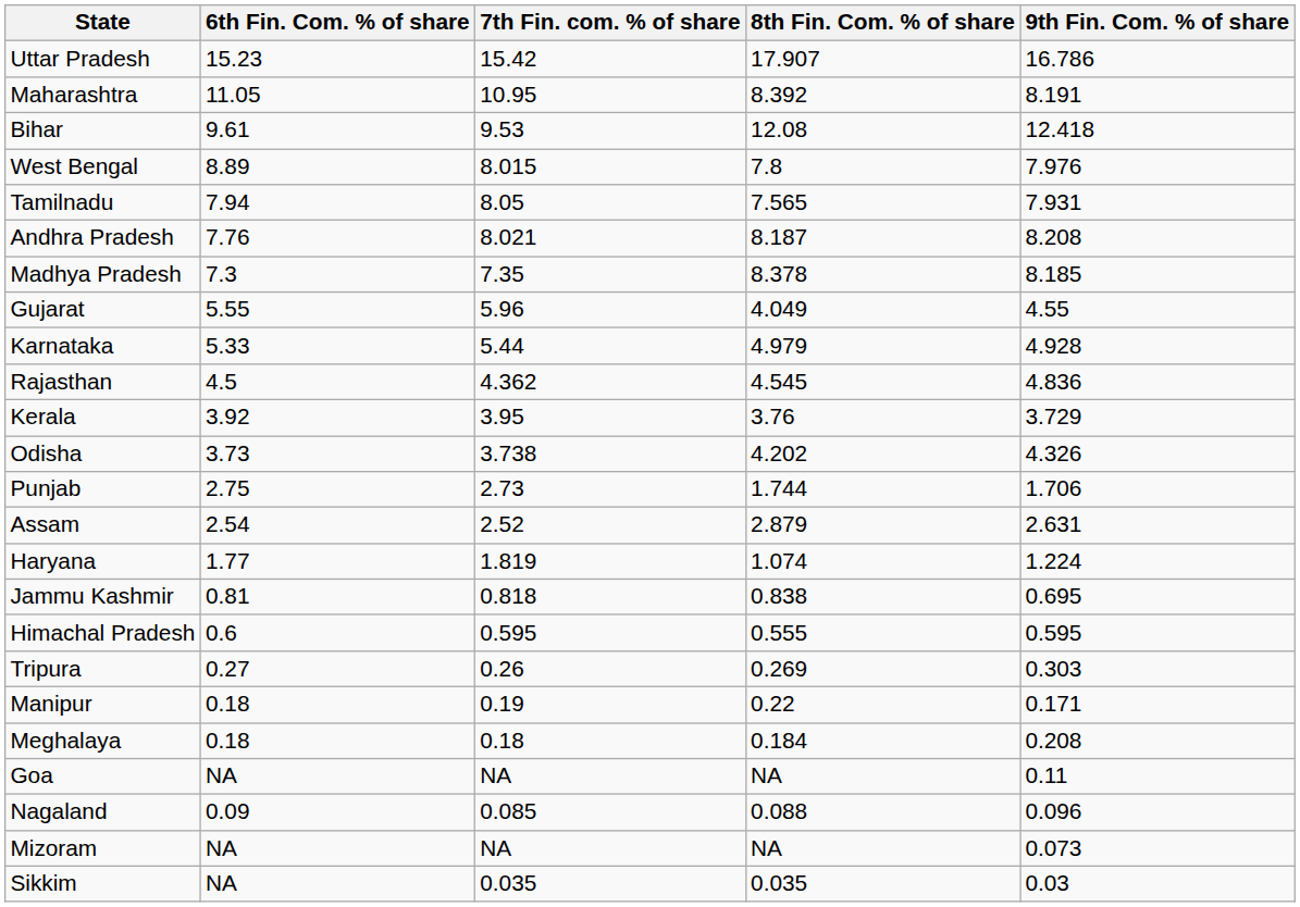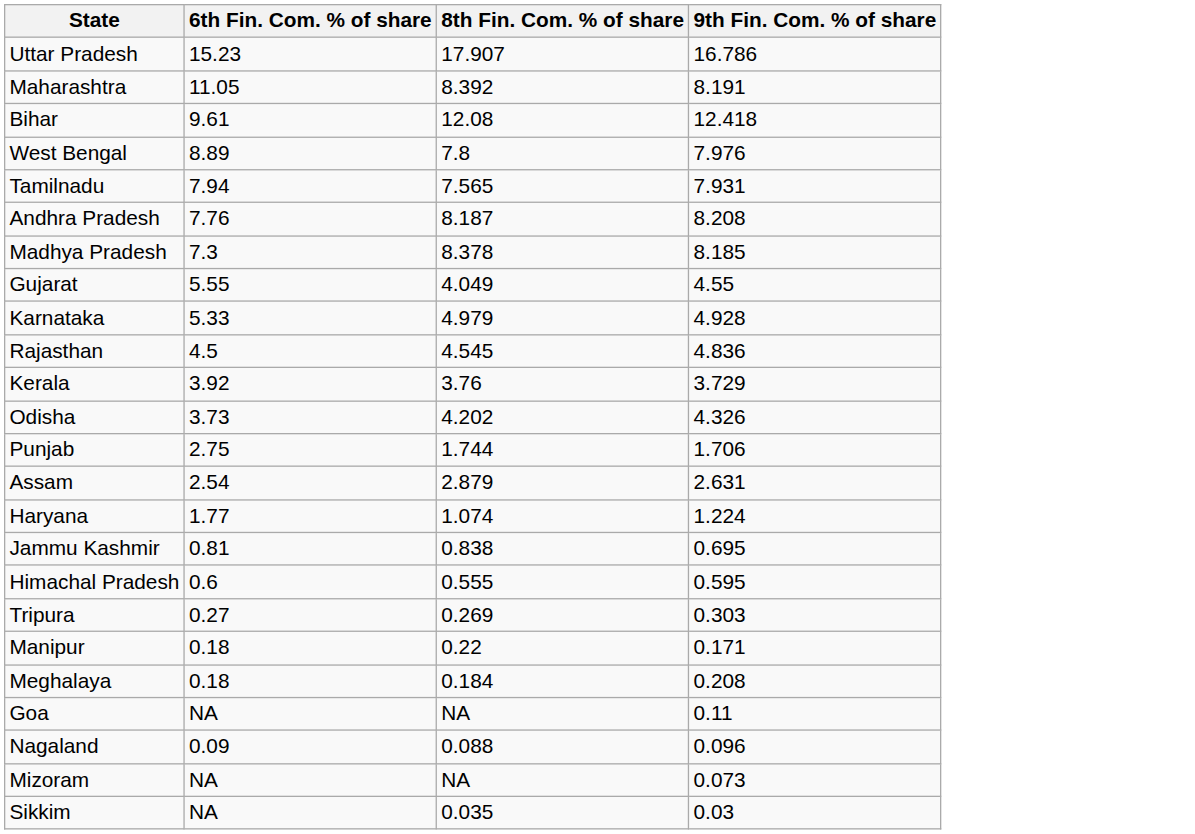 <table class="wikitable sortable">
 <tr>
 <th>State</th>
 <th>6th Fin. Com. % of share</th>
-<th>7th Fin. com. % of share</th>
 <th>8th Fin. Com. % of share</th>
 <th>9th Fin. Com. % of share</th>
 </tr>
 <tr>
 <td>Uttar Pradesh</td>
 <td>15.23</td>
-<td>15.42</td>
 <td>17.907</td>
 <td>16.786</td>
 </tr>
 <tr>
 <td>Maharashtra</td>
 <td>11.05</td>
-<td>10.95</td>
 <td>8.392</td>
 <td>8.191</td>
 </tr>
 <tr>
 <td>Bihar</td>
 <td>9.61</td>
-<td>9.53</td>
 <td>12.08</td>
 <td>12.418</td>
 </tr>
 <tr>
 <td>West Bengal</td>
 <td>8.89</td>
-<td>8.015</td>
 <td>7.8</td>
 <td>7.976</td>
 </tr>
 <tr>
 <td>Tamilnadu</td>
 <td>7.94</td>
-<td>8.05</td>
 <td>7.565</td>
 <td>7.931</td>
 </tr>
 <tr>
 <td>Andhra Pradesh</td>
 <td>7.76</td>
-<td>8.021</td>
 <td>8.187</td>
 <td>8.208</td>
 </tr>
 <tr>
 <td>Madhya Pradesh</td>
 <td>7.3</td>
-<td>7.35</td>
 <td>8.378</td>
 <td>8.185</td>
 </tr>
 <tr>
 <td>Gujarat</td>
 <td>5.55</td>
-<td>5.96</td>
 <td>4.049</td>
 <td>4.55</td>
 </tr>
 <tr>
 <td>Karnataka</td>
 <td>5.33</td>
-<td>5.44</td>
 <td>4.979</td>
 <td>4.928</td>
 </tr>
 <tr>
 <td>Rajasthan</td>
 <td>4.5</td>
-<td>4.362</td>
 <td>4.545</td>
 <td>4.836</td>
 </tr>
 <tr>
 <td>Kerala</td>
 <td>3.92</td>
-<td>3.95</td>
 <td>3.76</td>
 <td>3.729</td>
 </tr>
 <tr>
 <td>Odisha</td>
 <td>3.73</td>
-<td>3.738</td>
 <td>4.202</td>
 <td>4.326</td>
 </tr>
 <tr>
 <td>Punjab</td>
 <td>2.75</td>
-<td>2.73</td>
 <td>1.744</td>
 <td>1.706</td>
 </tr>
 <tr>
 <td>Assam</td>
 <td>2.54</td>
-<td>2.52</td>
 <td>2.879</td>
 <td>2.631</td>
 </tr>
 <tr>
 <td>Haryana</td>
 <td>1.77</td>
-<td>1.819</td>
 <td>1.074</td>
 <td>1.224</td>
 </tr>
 <tr>
 <td>Jammu Kashmir</td>
 <td>0.81</td>
-<td>0.818</td>
 <td>0.838</td>
 <td>0.695</td>
 </tr>
 <tr>
 <td>Himachal Pradesh</td>
 <td>0.6</td>
-<td>0.595</td>
 <td>0.555</td>
 <td>0.595</td>
 </tr>
 <tr>
 <td>Tripura</td>
 <td>0.27</td>
-<td>0.26</td>
 <td>0.269</td>
 <td>0.303</td>
 </tr>
 <tr>
 <td>Manipur</td>
 <td>0.18</td>
-<td>0.19</td>
 <td>0.22</td>
 <td>0.171</td>
 </tr>
 <tr>
 <td>Meghalaya</td>
-<td>0.18</td>
 <td>0.18</td>
 <td>0.184</td>
 <td>0.208</td>
 </tr>
 <tr>
 <td>Goa</td>
 <td>NA</td>
 <td>NA</td>
-<td>NA</td>
 <td>0.11</td>
 </tr>
 <tr>
 <td>Nagaland</td>
 <td>0.09</td>
-<td>0.085</td>
 <td>0.088</td>
 <td>0.096</td>
 </tr>
 <tr>
 <td>Mizoram</td>
-<td>NA</td>
 <td>NA</td>
 <td>NA</td>
 <td>0.073</td>
 </tr>
 <tr>
 <td>Sikkim</td>
 <td>NA</td>
 <td>0.035</td>
-<td>0.035</td>
 <td>0.03</td>
 </tr>
 </table>
